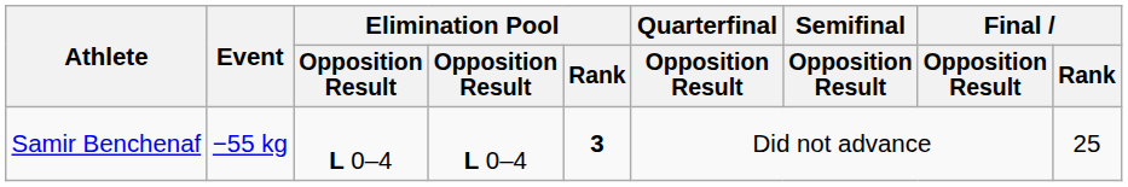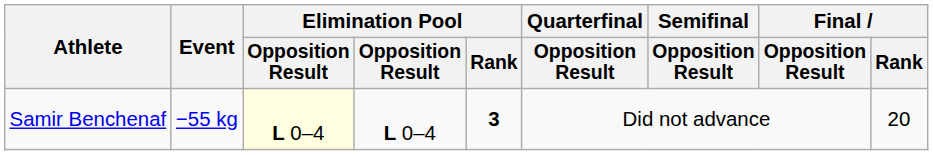 <table class="wikitable" style="font-size:90%">
 <tr>
 <th rowspan="2">Athlete</th>
 <th rowspan="2">Event</th>
 <th colspan=3>Elimination Pool</th>
 <th>Quarterfinal</th>
 <th>Semifinal</th>
 <th colspan=2>Final / </th>
 </tr>
 <tr style="font-size: 95%">
 <th>Opposition<br>Result</th>
 <th>Opposition<br>Result</th>
 <th>Rank</th>
 <th>Opposition<br>Result</th>
 <th>Opposition<br>Result</th>
 <th>Opposition<br>Result</th>
 <th>Rank</th>
 </tr>
 <tr align=center>
 <td align=left><a href='#'>Samir Benchenaf</a></td>
 <td align=left><a href='#'>−55 kg</a></td>
-<td><br><strong>L</strong> 0–4 <sup></sup></td>
+<td style="background: lightyellow;"><br><strong>L</strong> 0–4 <sup></sup></td>
 <td><br><strong>L</strong> 0–4 <sup></sup></td>
 <td><strong>3</strong></td>
 <td colspan=3>Did not advance</td>
-<td>25</td>
+<td>20</td>
 </tr>
 </table>
